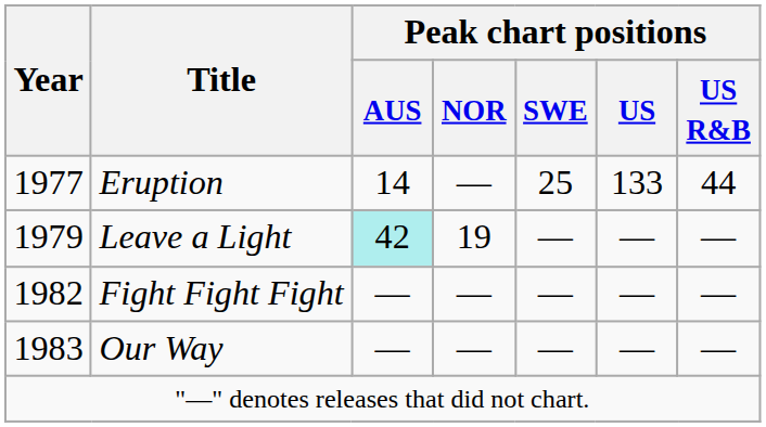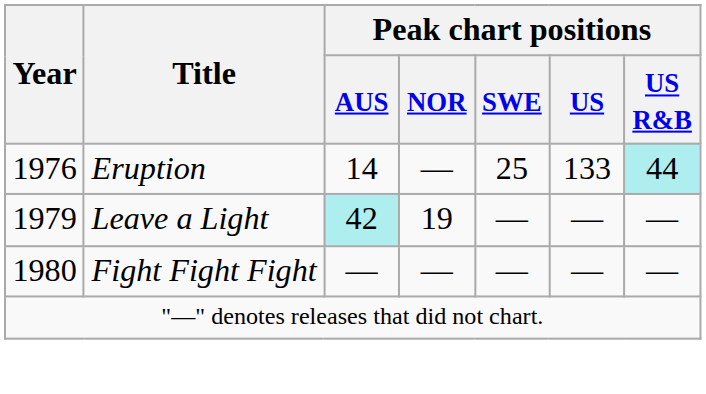 <table class="wikitable">
 <tr>
 <th rowspan="2">Year</th>
 <th rowspan="2">Title</th>
 <th colspan="5">Peak chart positions</th>
 </tr>
 <tr>
 <th width="30"><small><a href='#'>AUS</a></small><br></th>
 <th width="30"><small><a href='#'>NOR</a></small><br></th>
 <th width="30"><small><a href='#'>SWE</a></small><br></th>
 <th width="30"><small><a href='#'>US</a></small><br></th>
 <th width="30"><small><a href='#'>US R&B</a></small><br></th>
 </tr>
 <tr>
-<td>1977</td>
+<td>1976</td>
 <td><em>Eruption</em></td>
 <td style="text-align:center">14</td>
 <td style="text-align:center">—</td>
 <td style="text-align:center">25</td>
 <td style="text-align:center">133</td>
-<td style="text-align:center">44</td>
+<td style="background: paleturquoise; text-align:center">44</td>
 </tr>
 <tr>
 <td>1979</td>
 <td><em>Leave a Light</em></td>
 <td style="background: paleturquoise; text-align:center">42</td>
 <td style="text-align:center">19</td>
 <td style="text-align:center">—</td>
 <td style="text-align:center">—</td>
 <td style="text-align:center">—</td>
 </tr>
 <tr>
-<td>1982</td>
+<td>1980</td>
 <td><em>Fight Fight Fight</em></td>
-<td style="text-align:center">—</td>
-<td style="text-align:center">—</td>
-<td style="text-align:center">—</td>
-<td style="text-align:center">—</td>
-<td style="text-align:center">—</td>
-</tr>
-<tr>
-<td>1983</td>
-<td><em>Our Way</em></td>
 <td style="text-align:center">—</td>
 <td style="text-align:center">—</td>
 <td style="text-align:center">—</td>
 <td style="text-align:center">—</td>
 <td style="text-align:center">—</td>
 </tr>
 <tr>
 <td colspan="7" style="text-align:center; font-size:9pt;">"—" denotes releases that did not chart.</td>
 </tr>
 </table>
